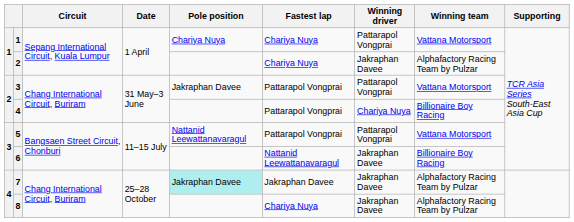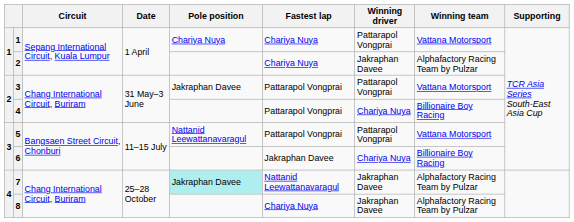 <table class="wikitable" style="font-size: 85%;">
 <tr>
 <th colspan=2></th>
 <th>Circuit</th>
 <th>Date</th>
 <th>Pole position</th>
 <th>Fastest lap</th>
 <th>Winning driver</th>
 <th>Winning team</th>
 <th>Supporting</th>
 </tr>
 <tr>
 <th rowspan=2>1</th>
 <th>1</th>
 <td rowspan=2> <a href='#'>Sepang International Circuit</a>, <a href='#'>Kuala Lumpur</a></td>
 <td rowspan=2>1 April</td>
 <td><a href='#'>Chariya Nuya</a></td>
 <td><a href='#'>Chariya Nuya</a></td>
 <td>Pattarapol Vongprai</td>
 <td><a href='#'>Vattana Motorsport</a></td>
 <td rowspan="6"><em><a href='#'>TCR Asia Series</a></em><br><em>South-East Asia Cup</em></td>
 </tr>
 <tr>
 <th>2</th>
 <td></td>
 <td><a href='#'>Chariya Nuya</a></td>
 <td>Jakraphan Davee</td>
 <td>Alphafactory Racing Team by Pulzar</td>
 </tr>
 <tr>
 <th rowspan=2>2</th>
 <th>3</th>
 <td rowspan=2> <a href='#'>Chang International Circuit</a>, <a href='#'>Buriram</a></td>
 <td rowspan=2>31 May–3 June</td>
 <td>Jakraphan Davee</td>
 <td>Pattarapol Vongprai</td>
 <td>Pattarapol Vongprai</td>
 <td><a href='#'>Vattana Motorsport</a></td>
 </tr>
 <tr>
 <th>4</th>
 <td></td>
 <td>Pattarapol Vongprai</td>
 <td><a href='#'>Chariya Nuya</a></td>
 <td><a href='#'>Billionaire Boy Racing</a></td>
 </tr>
 <tr>
 <th rowspan=2>3</th>
 <th>5</th>
 <td rowspan=2> <a href='#'>Bangsaen Street Circuit</a>, <a href='#'>Chonburi</a></td>
 <td rowspan=2>11–15 July</td>
 <td><a href='#'>Nattanid Leewattanavaragul</a></td>
 <td>Pattarapol Vongprai</td>
 <td>Pattarapol Vongprai</td>
 <td><a href='#'>Vattana Motorsport</a></td>
 </tr>
 <tr>
 <th>6</th>
 <td></td>
-<td><a href='#'>Nattanid Leewattanavaragul</a></td>
 <td>Jakraphan Davee</td>
+<td><a href='#'>Chariya Nuya</a></td>
 <td><a href='#'>Billionaire Boy Racing</a></td>
 </tr>
 <tr>
 <th rowspan=2>4</th>
 <th>7</th>
 <td rowspan=2> <a href='#'>Chang International Circuit</a>, <a href='#'>Buriram</a></td>
 <td rowspan=2>25–28 October</td>
 <td style="background: paleturquoise;">Jakraphan Davee</td>
-<td>Jakraphan Davee</td>
+<td><a href='#'>Nattanid Leewattanavaragul</a></td>
 <td>Jakraphan Davee</td>
 <td>Alphafactory Racing Team by Pulzar</td>
 <td rowspan=2></td>
 </tr>
 <tr>
 <th>8</th>
 <td></td>
 <td><a href='#'>Chariya Nuya</a></td>
 <td>Jakraphan Davee</td>
 <td>Alphafactory Racing Team by Pulzar</td>
 </tr>
 </table>
